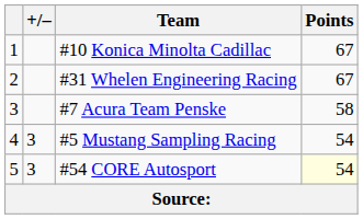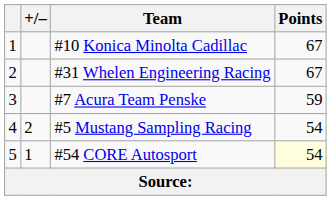 <table class="wikitable" style="font-size: 95%;">
 <tr>
 <th scope="col"></th>
 <th scope="col">+/–</th>
 <th scope="col">Team</th>
 <th scope="col">Points</th>
 </tr>
 <tr>
 <td align=center>1</td>
 <td align="left"></td>
 <td> #10 <a href='#'>Konica Minolta Cadillac</a></td>
 <td align=right>67</td>
 </tr>
 <tr>
 <td align=center>2</td>
 <td align="left"></td>
 <td> #31 <a href='#'>Whelen Engineering Racing</a></td>
 <td align=right>67</td>
 </tr>
 <tr>
 <td align=center>3</td>
 <td align="left"></td>
 <td> #7 <a href='#'>Acura Team Penske</a></td>
-<td align=right>58</td>
+<td align=right>59</td>
 </tr>
 <tr>
 <td align=center>4</td>
-<td align="left"> 3</td>
+<td align="left"> 2</td>
 <td> #5 <a href='#'>Mustang Sampling Racing</a></td>
 <td align=right>54</td>
 </tr>
 <tr>
 <td align=center>5</td>
-<td align="left"> 3</td>
+<td align="left"> 1</td>
 <td> #54 <a href='#'>CORE Autosport</a></td>
 <td align=right style="background: lightyellow;">54</td>
 </tr>
 <tr>
 <th colspan=5>Source:</th>
 </tr>
 </table>
